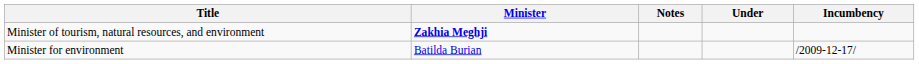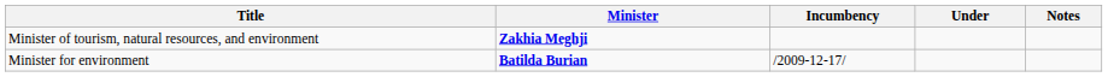 <table class="wikitable" style="width:100%;">
 <tr>
 <th>Title</th>
 <th style="width:25%;"><a href='#'>Minister</a></th>
+<th style="width:160px;">Incumbency</th>
+<th style="width:10%;">Under</th>
 <th style="width:7%;">Notes</th>
-<th style="width:10%;">Under</th>
-<th style="width:160px;">Incumbency</th>
 </tr>
 <tr>
 <td>Minister of tourism, natural resources, and environment</td>
 <td><strong><a href='#'>Zakhia Meghji</a></strong></td>
 <td></td>
 <td></td>
 <td></td>
 </tr>
 <tr>
 <td>Minister for environment</td>
-<td><a href='#'>Batilda Burian</a></td>
+<td><strong><a href='#'>Batilda Burian</a></strong></td>
+<td>/2009-12-17/</td>
 <td></td>
 <td></td>
-<td>/2009-12-17/</td>
 </tr>
 </table>
